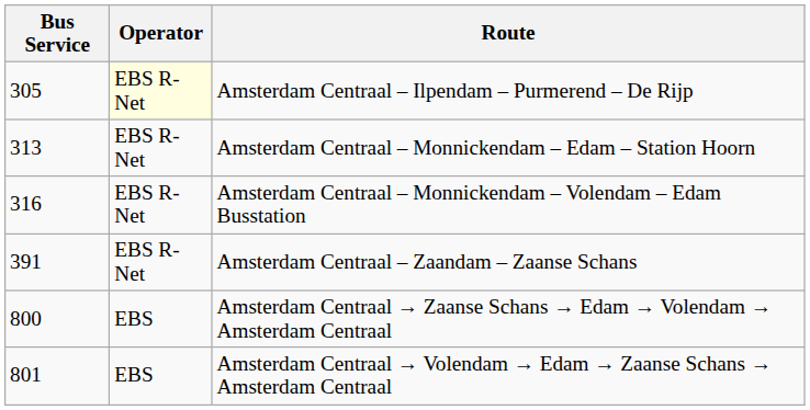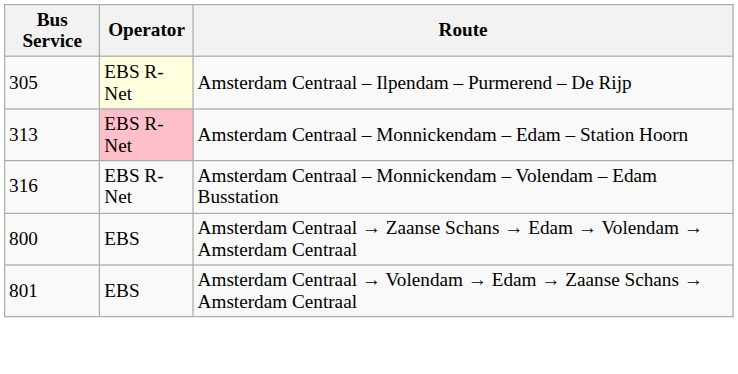 <table class="wikitable">
 <tr>
 <th>Bus Service</th>
 <th>Operator</th>
 <th>Route</th>
 </tr>
 <tr>
 <td>305</td>
 <td style="background: lightyellow;">EBS R-Net</td>
 <td>Amsterdam Centraal – Ilpendam – Purmerend – De Rijp</td>
 </tr>
 <tr>
 <td>313</td>
-<td>EBS R-Net</td>
+<td style="background: pink;">EBS R-Net</td>
 <td>Amsterdam Centraal – Monnickendam – Edam – Station Hoorn</td>
 </tr>
 <tr>
 <td>316</td>
 <td>EBS R-Net</td>
 <td>Amsterdam Centraal – Monnickendam – Volendam – Edam Busstation</td>
-</tr>
-<tr>
-<td>391</td>
-<td>EBS R-Net</td>
-<td>Amsterdam Centraal – Zaandam – Zaanse Schans</td>
 </tr>
 <tr>
 <td>800</td>
 <td>EBS</td>
 <td>Amsterdam Centraal → Zaanse Schans → Edam → Volendam → Amsterdam Centraal</td>
 </tr>
 <tr>
 <td>801</td>
 <td>EBS</td>
 <td>Amsterdam Centraal → Volendam → Edam → Zaanse Schans → Amsterdam Centraal</td>
 </tr>
 </table>
